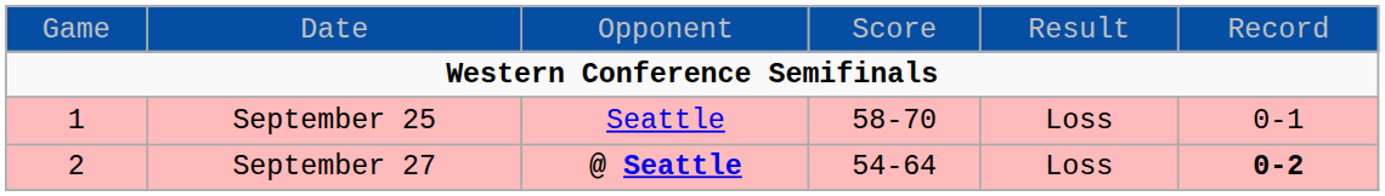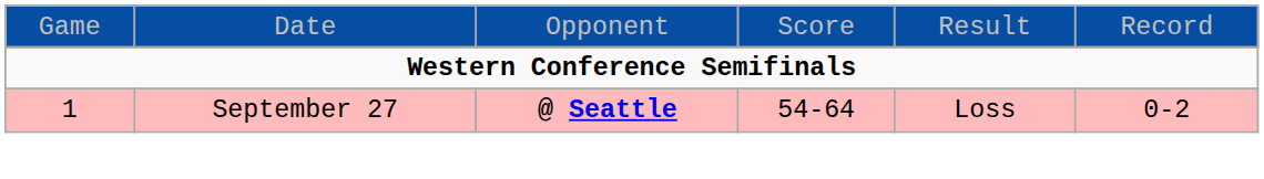 <table class="wikitable" width="50%">
 <tr align="center" style="background:#054ea4; color:silver;">
 <td>Game</td>
 <td>Date</td>
 <td>Opponent</td>
 <td>Score</td>
 <td>Result</td>
 <td>Record</td>
 </tr>
 <tr>
 <td colspan="6" align="center"><strong>Western Conference Semifinals</strong></td>
 </tr>
 <tr align="center" bgcolor="ffbbbb">
 <td>1</td>
-<td>September 25</td>
-<td><a href='#'>Seattle</a></td>
-<td>58-70</td>
-<td>Loss</td>
-<td>0-1</td>
-</tr>
-<tr align="center" bgcolor="ffbbbb">
-<td>2</td>
 <td>September 27</td>
 <td><strong>@ <a href='#'>Seattle</a></strong></td>
 <td>54-64</td>
 <td>Loss</td>
-<td><strong>0-2</strong></td>
+<td>0-2</td>
 </tr>
 </table>
